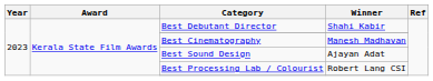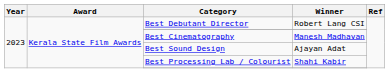 <table class="wikitable">
 <tr>
 <th>Year</th>
 <th>Award</th>
 <th>Category</th>
 <th>Winner</th>
 <th>Ref</th>
 </tr>
 <tr>
 <td rowspan="10">2023</td>
 <td rowspan="9"><a href='#'>Kerala State Film Awards</a></td>
 <td><a href='#'>Best Debutant Director</a></td>
-<td><a href='#'>Shahi Kabir</a></td>
+<td>Robert Lang CSI</td>
 <td rowspan=9></td>
 </tr>
 <tr>
 </tr>
 <tr>
 <td><a href='#'>Best Cinematography</a></td>
 <td><a href='#'>Manesh Madhavan</a></td>
 </tr>
 <tr>
 <td><a href='#'>Best Sound Design</a></td>
 <td>Ajayan Adat</td>
 </tr>
 <tr>
 <td><a href='#'>Best Processing Lab / Colourist</a></td>
-<td>Robert Lang CSI</td>
+<td><a href='#'>Shahi Kabir</a></td>
 </tr>
 <tr>
 </tr>
 </table>
